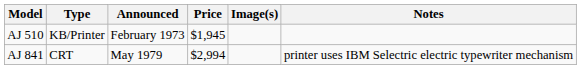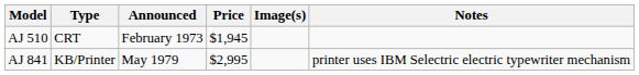 <table class="wikitable sortable" border="1">
 <tr>
 <th data-sort-type="text">Model</th>
 <th data-sort-type="text">Type</th>
 <th data-sort-type="number">Announced</th>
 <th data-sort-type="number">Price</th>
 <th class="unsortable">Image(s)</th>
 <th class="unsortable">Notes</th>
 </tr>
 <tr>
 <td data-sort-value="AJ 510">AJ 510</td>
-<td data-sort-value="KB/Printer">KB/Printer</td>
+<td data-sort-value="CRT">CRT</td>
 <td data-sort-value="197302">February 1973</td>
 <td data-sort-value="1995">$1,945</td>
 <td></td>
 </tr>
 <tr>
 <td data-sort-value="AJ 841">AJ 841</td>
-<td data-sort-value="CRT">CRT</td>
+<td data-sort-value="KB/Printer">KB/Printer</td>
 <td data-sort-value="197905">May 1979</td>
-<td data-sort-value="2995">$2,994</td>
+<td data-sort-value="2995">$2,995</td>
 <td></td>
 <td>printer uses IBM Selectric electric typewriter mechanism</td>
 </tr>
 </table>
